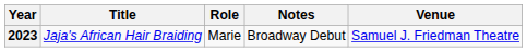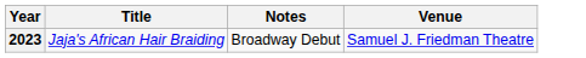 <table class="wikitable plainrowheaders">
 <tr>
 <th>Year</th>
 <th>Title</th>
-<th>Role</th>
 <th>Notes</th>
 <th>Venue</th>
 </tr>
 <tr>
 <th>2023</th>
 <td><em><a href='#'>Jaja's African Hair Braiding</a></em></td>
-<td>Marie</td>
 <td>Broadway Debut</td>
 <td><a href='#'>Samuel J. Friedman Theatre</a></td>
 </tr>
 </table>
